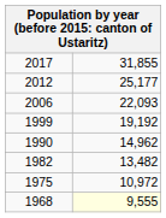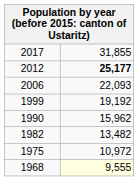 <table class="wikitable" width=200>
 <tr>
 <th colspan=2>Population by year (before 2015: canton of Ustaritz)</th>
 </tr>
 <tr>
 <td align="center">2017</td>
 <td align="right">31,855</td>
 </tr>
 <tr>
 <td align="center">2012</td>
-<td align="right">25,177</td>
+<td align="right"><strong>25,177</strong></td>
 </tr>
 <tr>
 <td align="center">2006</td>
 <td align="right">22,093</td>
 </tr>
 <tr>
 <td align="center">1999</td>
 <td align="right">19,192</td>
 </tr>
 <tr>
 <td align="center">1990</td>
-<td align="right">14,962</td>
+<td align="right">15,962</td>
 </tr>
 <tr>
 <td align="center">1982</td>
 <td align="right">13,482</td>
 </tr>
 <tr>
 <td align="center">1975</td>
 <td align="right">10,972</td>
 </tr>
 <tr>
 <td align="center">1968</td>
 <td align="right" style="background: lightyellow;">9,555</td>
 </tr>
 </table>
